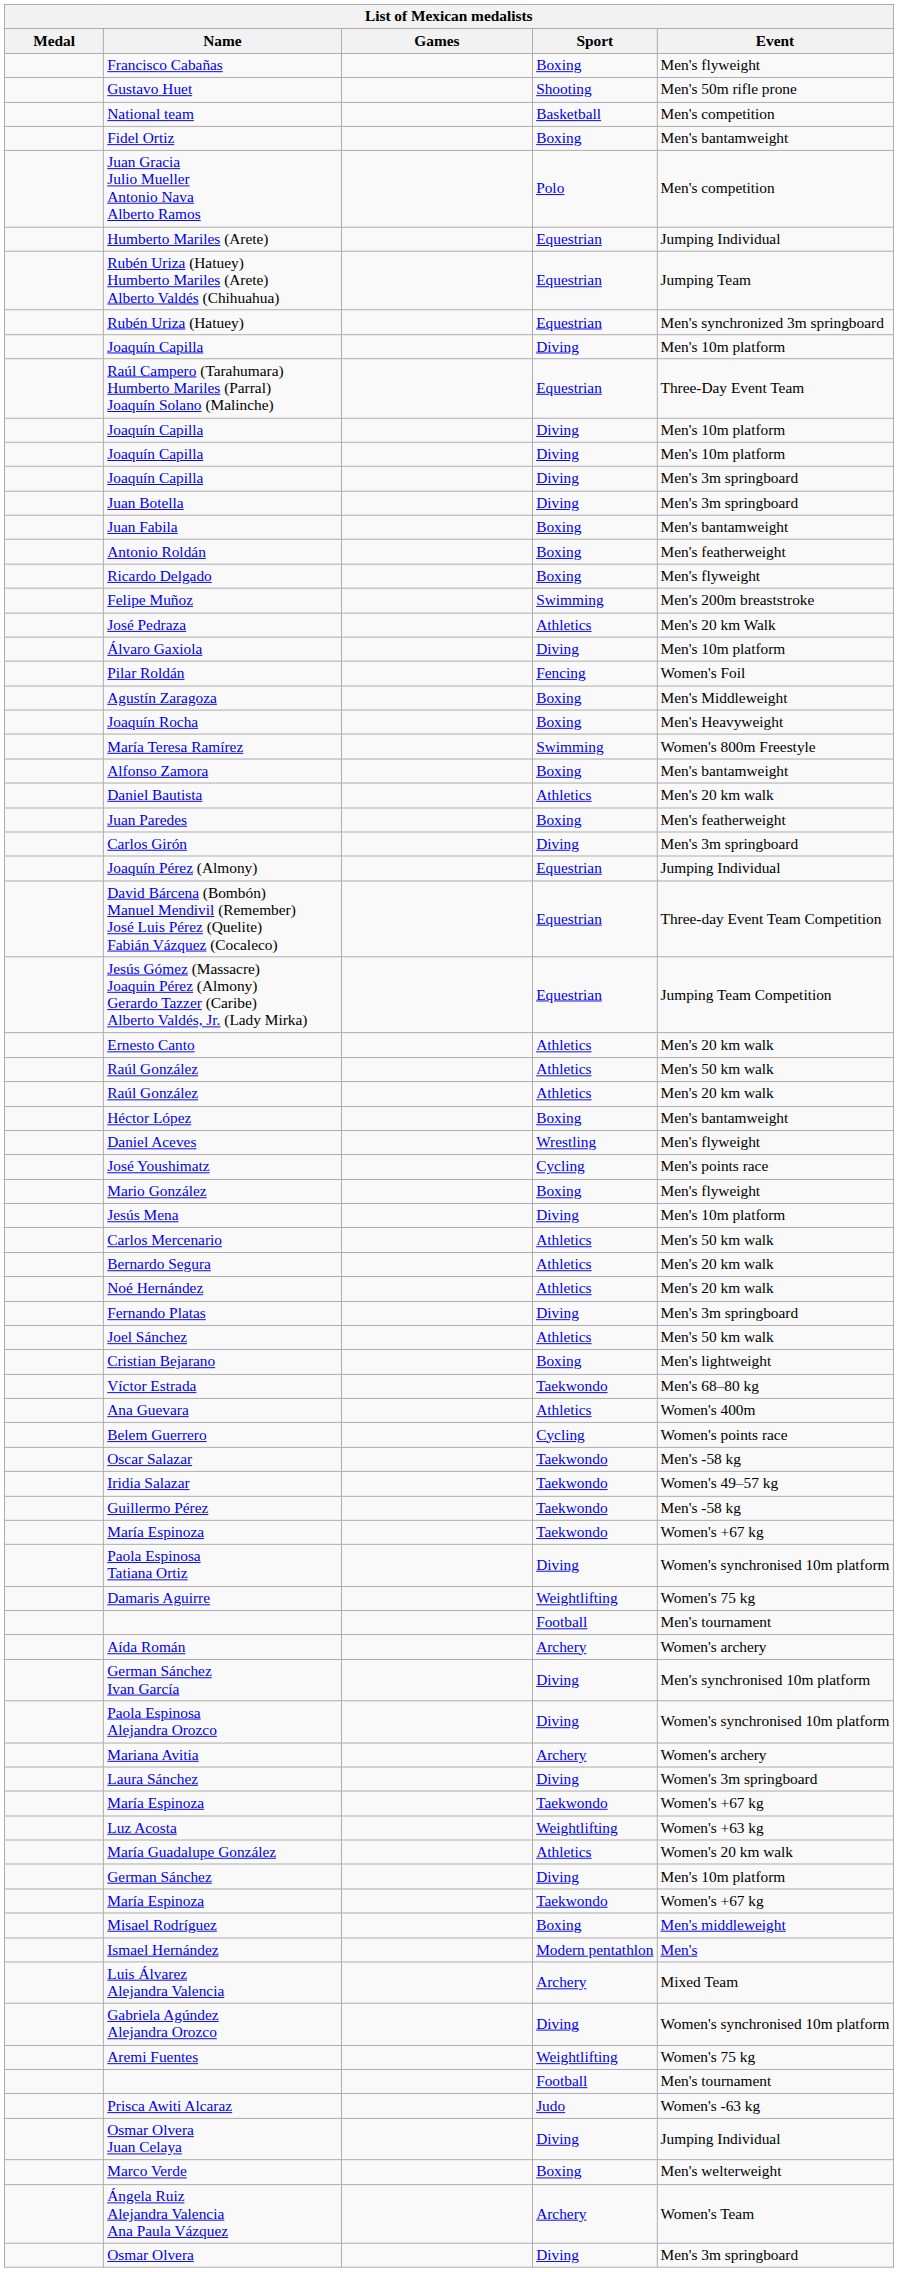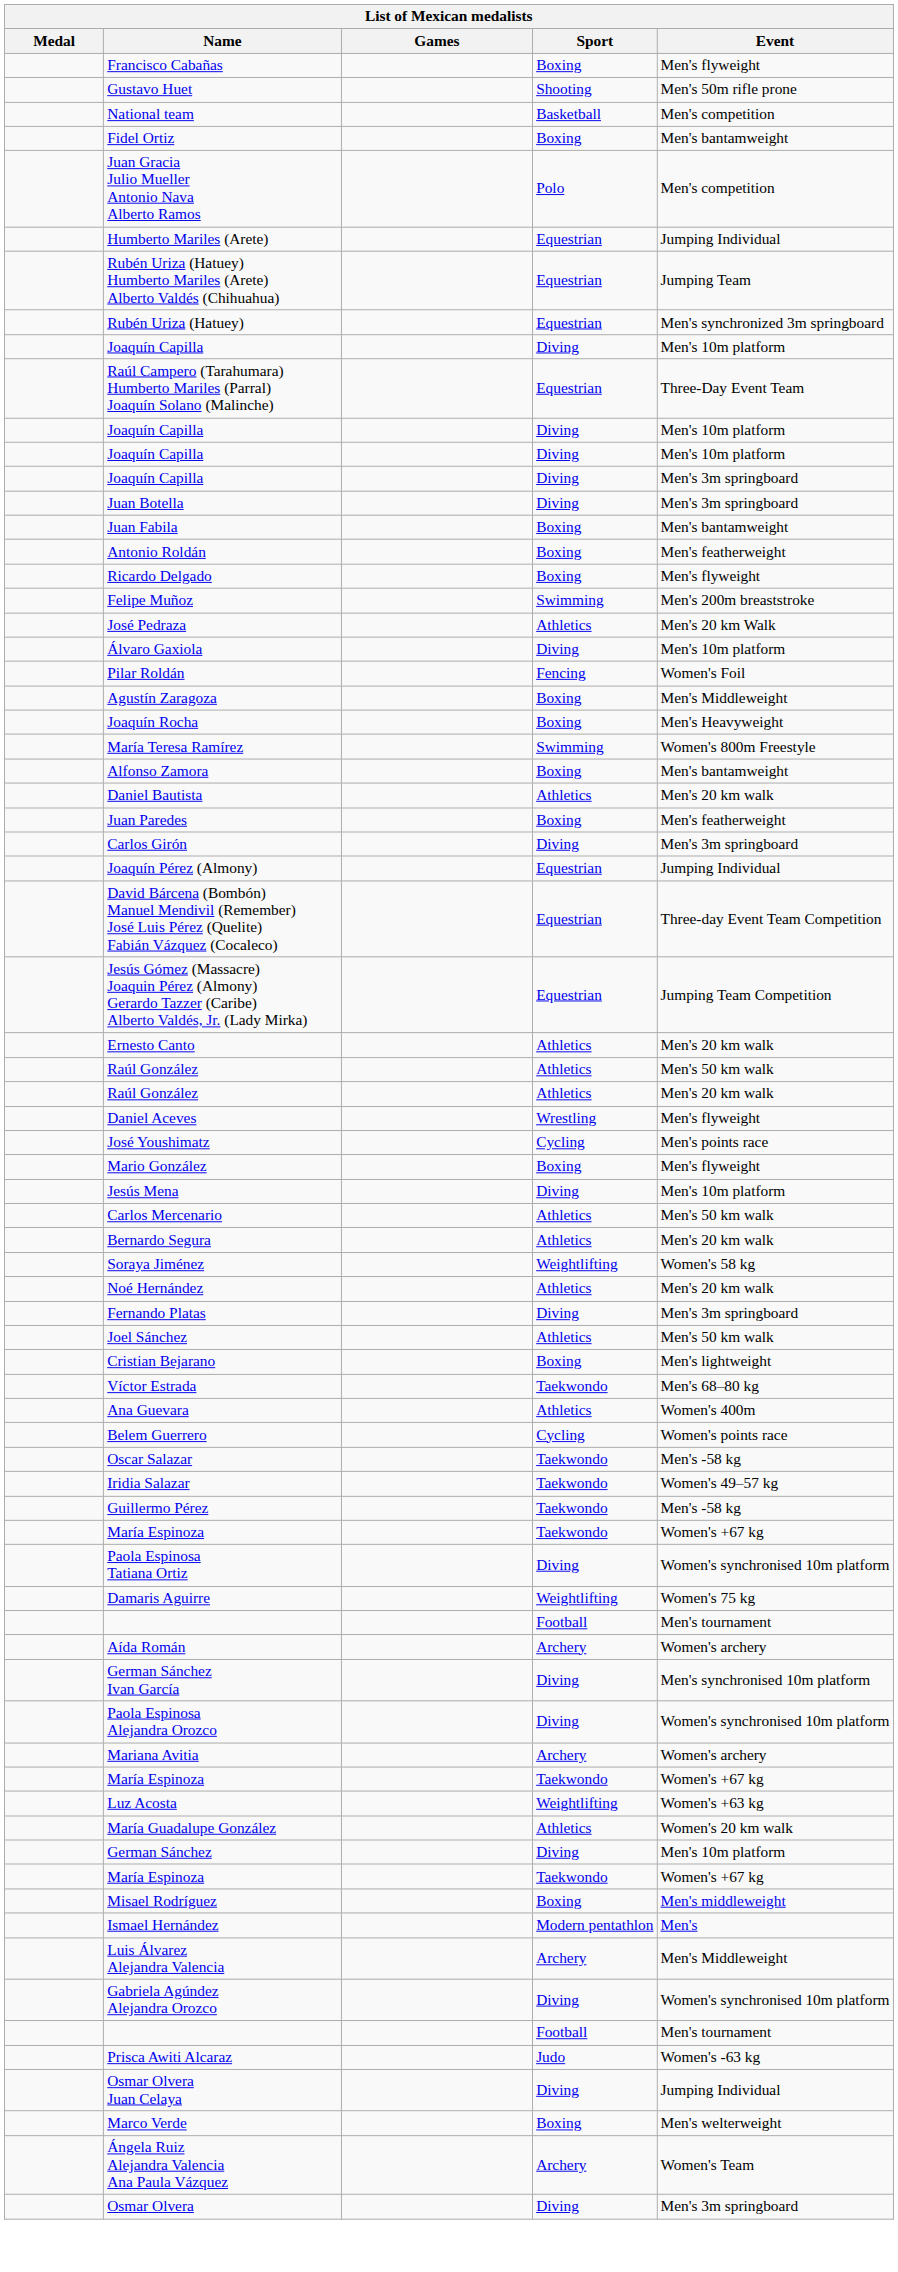 <table class="wikitable sortable mw-collapsible mw-collapsed">
 <tr>
 <th colspan="5">List of Mexican medalists</th>
 </tr>
 <tr>
 <th style="width:6em">Medal</th>
 <th style="width:15em">Name</th>
 <th style="width:12em">Games</th>
 <th>Sport</th>
 <th>Event</th>
 </tr>
 <tr>
 <td></td>
 <td><a href='#'>Francisco Cabañas</a></td>
 <td> </td>
 <td> <a href='#'>Boxing</a></td>
 <td>Men's flyweight</td>
 </tr>
 <tr>
 <td></td>
 <td><a href='#'>Gustavo Huet</a></td>
 <td> </td>
 <td> <a href='#'>Shooting</a></td>
 <td>Men's 50m rifle prone</td>
 </tr>
 <tr>
 <td></td>
 <td><a href='#'>National team</a></td>
 <td> </td>
 <td> <a href='#'>Basketball</a></td>
 <td>Men's competition</td>
 </tr>
 <tr>
 <td></td>
 <td><a href='#'>Fidel Ortiz</a></td>
 <td> </td>
 <td> <a href='#'>Boxing</a></td>
 <td>Men's bantamweight</td>
 </tr>
 <tr>
 <td></td>
 <td><a href='#'>Juan Gracia</a><br><a href='#'>Julio Mueller</a><br><a href='#'>Antonio Nava</a><br><a href='#'>Alberto Ramos</a></td>
 <td> </td>
 <td> <a href='#'>Polo</a></td>
 <td>Men's competition</td>
 </tr>
 <tr>
 <td></td>
 <td><a href='#'>Humberto Mariles</a> (Arete)</td>
 <td> </td>
 <td> <a href='#'>Equestrian</a></td>
 <td>Jumping Individual</td>
 </tr>
 <tr>
 <td></td>
 <td><a href='#'>Rubén Uriza</a> (Hatuey)<br><a href='#'>Humberto Mariles</a> (Arete)<br><a href='#'>Alberto Valdés</a> (Chihuahua)</td>
 <td> </td>
 <td> <a href='#'>Equestrian</a></td>
 <td>Jumping Team</td>
 </tr>
 <tr>
 <td></td>
 <td><a href='#'>Rubén Uriza</a> (Hatuey)</td>
 <td> </td>
 <td> <a href='#'>Equestrian</a></td>
 <td>Men's synchronized 3m springboard</td>
 </tr>
 <tr>
 <td></td>
 <td><a href='#'>Joaquín Capilla</a></td>
 <td> </td>
 <td> <a href='#'>Diving</a></td>
 <td>Men's 10m platform</td>
 </tr>
 <tr>
 <td></td>
 <td><a href='#'>Raúl Campero</a> (Tarahumara)<br><a href='#'>Humberto Mariles</a> (Parral)<br><a href='#'>Joaquín Solano</a> (Malinche)</td>
 <td> </td>
 <td> <a href='#'>Equestrian</a></td>
 <td>Three-Day Event Team</td>
 </tr>
 <tr>
 <td></td>
 <td><a href='#'>Joaquín Capilla</a></td>
 <td> </td>
 <td> <a href='#'>Diving</a></td>
 <td>Men's 10m platform</td>
 </tr>
 <tr>
 <td></td>
 <td><a href='#'>Joaquín Capilla</a></td>
 <td> </td>
 <td> <a href='#'>Diving</a></td>
 <td>Men's 10m platform</td>
 </tr>
 <tr>
 <td></td>
 <td><a href='#'>Joaquín Capilla</a></td>
 <td> </td>
 <td> <a href='#'>Diving</a></td>
 <td>Men's 3m springboard</td>
 </tr>
 <tr>
 <td></td>
 <td><a href='#'>Juan Botella</a></td>
 <td> </td>
 <td> <a href='#'>Diving</a></td>
 <td>Men's 3m springboard</td>
 </tr>
 <tr>
 <td></td>
 <td><a href='#'>Juan Fabila</a></td>
 <td> </td>
 <td> <a href='#'>Boxing</a></td>
 <td>Men's bantamweight</td>
 </tr>
 <tr>
 <td></td>
 <td><a href='#'>Antonio Roldán</a></td>
 <td> </td>
 <td> <a href='#'>Boxing</a></td>
 <td>Men's featherweight</td>
 </tr>
 <tr>
 <td></td>
 <td><a href='#'>Ricardo Delgado</a></td>
 <td> </td>
 <td> <a href='#'>Boxing</a></td>
 <td>Men's flyweight</td>
 </tr>
 <tr>
 <td></td>
 <td><a href='#'>Felipe Muñoz</a></td>
 <td> </td>
 <td> <a href='#'>Swimming</a></td>
 <td>Men's 200m breaststroke</td>
 </tr>
 <tr>
 <td></td>
 <td><a href='#'>José Pedraza</a></td>
 <td> </td>
 <td> <a href='#'>Athletics</a></td>
 <td>Men's 20 km Walk</td>
 </tr>
 <tr>
 <td></td>
 <td><a href='#'>Álvaro Gaxiola</a></td>
 <td> </td>
 <td> <a href='#'>Diving</a></td>
 <td>Men's 10m platform</td>
 </tr>
 <tr>
 <td></td>
 <td><a href='#'>Pilar Roldán</a></td>
 <td> </td>
 <td> <a href='#'>Fencing</a></td>
 <td>Women's Foil</td>
 </tr>
 <tr>
 <td></td>
 <td><a href='#'>Agustín Zaragoza</a></td>
 <td> </td>
 <td> <a href='#'>Boxing</a></td>
 <td>Men's Middleweight</td>
 </tr>
 <tr>
 <td></td>
 <td><a href='#'>Joaquín Rocha</a></td>
 <td> </td>
 <td> <a href='#'>Boxing</a></td>
 <td>Men's Heavyweight</td>
 </tr>
 <tr>
 <td></td>
 <td><a href='#'>María Teresa Ramírez</a></td>
 <td> </td>
 <td> <a href='#'>Swimming</a></td>
 <td>Women's 800m Freestyle</td>
 </tr>
 <tr>
 <td></td>
 <td><a href='#'>Alfonso Zamora</a></td>
 <td> </td>
 <td> <a href='#'>Boxing</a></td>
 <td>Men's bantamweight</td>
 </tr>
 <tr>
 <td></td>
 <td><a href='#'>Daniel Bautista</a></td>
 <td> </td>
 <td> <a href='#'>Athletics</a></td>
 <td>Men's 20 km walk</td>
 </tr>
 <tr>
 <td></td>
 <td><a href='#'>Juan Paredes</a></td>
 <td> </td>
 <td> <a href='#'>Boxing</a></td>
 <td>Men's featherweight</td>
 </tr>
 <tr>
 <td></td>
 <td><a href='#'>Carlos Girón</a></td>
 <td> </td>
 <td> <a href='#'>Diving</a></td>
 <td>Men's 3m springboard</td>
 </tr>
 <tr>
 <td></td>
 <td><a href='#'>Joaquín Pérez</a> (Almony)</td>
 <td> </td>
 <td> <a href='#'>Equestrian</a></td>
 <td>Jumping Individual</td>
 </tr>
 <tr>
 <td></td>
 <td><a href='#'>David Bárcena</a> (Bombón)<br><a href='#'>Manuel Mendivil</a> (Remember)<br><a href='#'>José Luis Pérez</a> (Quelite)<br><a href='#'>Fabián Vázquez</a> (Cocaleco)</td>
 <td> </td>
 <td> <a href='#'>Equestrian</a></td>
 <td>Three-day Event Team Competition</td>
 </tr>
 <tr>
 <td></td>
 <td><a href='#'>Jesús Gómez</a> (Massacre)<br><a href='#'>Joaquin Pérez</a> (Almony)<br><a href='#'>Gerardo Tazzer</a> (Caribe)<br><a href='#'>Alberto Valdés, Jr.</a> (Lady Mirka)</td>
 <td> </td>
 <td> <a href='#'>Equestrian</a></td>
 <td>Jumping Team Competition</td>
 </tr>
 <tr>
 <td></td>
 <td><a href='#'>Ernesto Canto</a></td>
 <td> </td>
 <td> <a href='#'>Athletics</a></td>
 <td>Men's 20 km walk</td>
 </tr>
 <tr>
 <td></td>
 <td><a href='#'>Raúl González</a></td>
 <td> </td>
 <td> <a href='#'>Athletics</a></td>
 <td>Men's 50 km walk</td>
 </tr>
 <tr>
 <td></td>
 <td><a href='#'>Raúl González</a></td>
 <td> </td>
 <td> <a href='#'>Athletics</a></td>
 <td>Men's 20 km walk</td>
 </tr>
 <tr>
 <td></td>
-<td><a href='#'>Héctor López</a></td>
-<td> </td>
-<td> <a href='#'>Boxing</a></td>
-<td>Men's bantamweight</td>
-</tr>
-<tr>
-<td></td>
 <td><a href='#'>Daniel Aceves</a></td>
 <td> </td>
 <td> <a href='#'>Wrestling</a></td>
 <td>Men's flyweight</td>
 </tr>
 <tr>
 <td></td>
 <td><a href='#'>José Youshimatz</a></td>
 <td> </td>
 <td> <a href='#'>Cycling</a></td>
 <td>Men's points race</td>
 </tr>
 <tr>
 <td></td>
 <td><a href='#'>Mario González</a></td>
 <td> </td>
 <td> <a href='#'>Boxing</a></td>
 <td>Men's flyweight</td>
 </tr>
 <tr>
 <td></td>
 <td><a href='#'>Jesús Mena</a></td>
 <td> </td>
 <td> <a href='#'>Diving</a></td>
 <td>Men's 10m platform</td>
 </tr>
 <tr>
 <td></td>
 <td><a href='#'>Carlos Mercenario</a></td>
 <td> </td>
 <td> <a href='#'>Athletics</a></td>
 <td>Men's 50 km walk</td>
 </tr>
 <tr>
 <td></td>
 <td><a href='#'>Bernardo Segura</a></td>
 <td> </td>
 <td> <a href='#'>Athletics</a></td>
 <td>Men's 20 km walk</td>
+</tr>
+<tr>
+<td></td>
+<td><a href='#'>Soraya Jiménez</a></td>
+<td> </td>
+<td> <a href='#'>Weightlifting</a></td>
+<td>Women's 58 kg</td>
 </tr>
 <tr>
 <td></td>
 <td><a href='#'>Noé Hernández</a></td>
 <td> </td>
 <td> <a href='#'>Athletics</a></td>
 <td>Men's 20 km walk</td>
 </tr>
 <tr>
 <td></td>
 <td><a href='#'>Fernando Platas</a></td>
 <td> </td>
 <td> <a href='#'>Diving</a></td>
 <td>Men's 3m springboard</td>
 </tr>
 <tr>
 <td></td>
 <td><a href='#'>Joel Sánchez</a></td>
 <td> </td>
 <td> <a href='#'>Athletics</a></td>
 <td>Men's 50 km walk</td>
 </tr>
 <tr>
 <td></td>
 <td><a href='#'>Cristian Bejarano</a></td>
 <td> </td>
 <td> <a href='#'>Boxing</a></td>
 <td>Men's lightweight</td>
 </tr>
 <tr>
 <td></td>
 <td><a href='#'>Víctor Estrada</a></td>
 <td> </td>
 <td> <a href='#'>Taekwondo</a></td>
 <td>Men's 68–80 kg</td>
 </tr>
 <tr>
 <td></td>
 <td><a href='#'>Ana Guevara</a></td>
 <td> </td>
 <td> <a href='#'>Athletics</a></td>
 <td>Women's 400m</td>
 </tr>
 <tr>
 <td></td>
 <td><a href='#'>Belem Guerrero</a></td>
 <td> </td>
 <td> <a href='#'>Cycling</a></td>
 <td>Women's points race</td>
 </tr>
 <tr>
 <td></td>
 <td><a href='#'>Oscar Salazar</a></td>
 <td> </td>
 <td> <a href='#'>Taekwondo</a></td>
 <td>Men's -58 kg</td>
 </tr>
 <tr>
 <td></td>
 <td><a href='#'>Iridia Salazar</a></td>
 <td> </td>
 <td> <a href='#'>Taekwondo</a></td>
 <td>Women's 49–57 kg</td>
 </tr>
 <tr>
 <td></td>
 <td><a href='#'>Guillermo Pérez</a></td>
 <td> </td>
 <td> <a href='#'>Taekwondo</a></td>
 <td>Men's -58 kg</td>
 </tr>
 <tr>
 <td></td>
 <td><a href='#'>María Espinoza</a></td>
 <td> </td>
 <td> <a href='#'>Taekwondo</a></td>
 <td>Women's +67 kg</td>
 </tr>
 <tr>
 <td></td>
 <td><a href='#'>Paola Espinosa</a><br><a href='#'>Tatiana Ortiz</a></td>
 <td> </td>
 <td> <a href='#'>Diving</a></td>
 <td>Women's synchronised 10m platform</td>
 </tr>
 <tr>
 <td></td>
 <td><a href='#'>Damaris Aguirre</a></td>
 <td> </td>
 <td> <a href='#'>Weightlifting</a></td>
 <td>Women's 75 kg</td>
 </tr>
 <tr>
 <td></td>
 <td><br></td>
 <td> </td>
 <td> <a href='#'>Football</a></td>
 <td>Men's tournament</td>
 </tr>
 <tr>
 <td></td>
 <td><a href='#'>Aída Román</a></td>
 <td> </td>
 <td> <a href='#'>Archery</a></td>
 <td>Women's archery</td>
 </tr>
 <tr>
 <td></td>
 <td><a href='#'>German Sánchez</a><br><a href='#'>Ivan García</a></td>
 <td> </td>
 <td> <a href='#'>Diving</a></td>
 <td>Men's synchronised 10m platform</td>
 </tr>
 <tr>
 <td></td>
 <td><a href='#'>Paola Espinosa</a><br><a href='#'>Alejandra Orozco</a></td>
 <td> </td>
 <td> <a href='#'>Diving</a></td>
 <td>Women's synchronised 10m platform</td>
 </tr>
 <tr>
 <td></td>
 <td><a href='#'>Mariana Avitia</a></td>
 <td> </td>
 <td> <a href='#'>Archery</a></td>
 <td>Women's archery</td>
 </tr>
 <tr>
 <td></td>
-<td><a href='#'>Laura Sánchez</a></td>
-<td> </td>
-<td> <a href='#'>Diving</a></td>
-<td>Women's 3m springboard</td>
-</tr>
-<tr>
-<td></td>
 <td><a href='#'>María Espinoza</a></td>
 <td> </td>
 <td> <a href='#'>Taekwondo</a></td>
 <td>Women's +67 kg</td>
 </tr>
 <tr>
 <td></td>
 <td><a href='#'>Luz Acosta</a></td>
 <td> </td>
 <td> <a href='#'>Weightlifting</a></td>
 <td>Women's +63 kg</td>
 </tr>
 <tr>
 <td></td>
 <td><a href='#'>María Guadalupe González</a></td>
 <td> </td>
 <td> <a href='#'>Athletics</a></td>
 <td>Women's 20 km walk</td>
 </tr>
 <tr>
 <td></td>
 <td><a href='#'>German Sánchez</a></td>
 <td> </td>
 <td> <a href='#'>Diving</a></td>
 <td>Men's 10m platform</td>
 </tr>
 <tr>
 <td></td>
 <td><a href='#'>María Espinoza</a></td>
 <td> </td>
 <td> <a href='#'>Taekwondo</a></td>
 <td>Women's +67 kg</td>
 </tr>
 <tr>
 <td></td>
 <td><a href='#'>Misael Rodríguez</a></td>
 <td> </td>
 <td> <a href='#'>Boxing</a></td>
 <td><a href='#'>Men's middleweight</a></td>
 </tr>
 <tr>
 <td></td>
 <td><a href='#'>Ismael Hernández</a></td>
 <td> </td>
 <td> <a href='#'>Modern pentathlon</a></td>
 <td><a href='#'>Men's</a></td>
 </tr>
 <tr>
 <td></td>
 <td><a href='#'>Luis Álvarez</a><br><a href='#'>Alejandra Valencia</a></td>
 <td> </td>
 <td> <a href='#'>Archery</a></td>
-<td>Mixed Team</td>
+<td>Men's Middleweight</td>
 </tr>
 <tr>
 <td></td>
 <td><a href='#'>Gabriela Agúndez</a><br><a href='#'>Alejandra Orozco</a></td>
 <td> </td>
 <td> <a href='#'>Diving</a></td>
 <td>Women's synchronised 10m platform</td>
-</tr>
-<tr>
-<td></td>
-<td><a href='#'>Aremi Fuentes</a></td>
-<td> </td>
-<td> <a href='#'>Weightlifting</a></td>
-<td>Women's 75 kg</td>
 </tr>
 <tr>
 <td></td>
 <td></td>
 <td> </td>
 <td> <a href='#'>Football</a></td>
 <td>Men's tournament</td>
 </tr>
 <tr>
 <td></td>
 <td><a href='#'>Prisca Awiti Alcaraz</a></td>
 <td> </td>
 <td> <a href='#'>Judo</a></td>
 <td>Women's -63 kg</td>
 </tr>
 <tr>
 <td></td>
 <td><a href='#'>Osmar Olvera</a><br><a href='#'>Juan Celaya</a></td>
 <td> </td>
 <td> <a href='#'>Diving</a></td>
 <td>Jumping Individual</td>
 </tr>
 <tr>
 <td></td>
 <td><a href='#'>Marco Verde</a></td>
 <td> </td>
 <td> <a href='#'>Boxing</a></td>
 <td>Men's welterweight</td>
 </tr>
 <tr>
 <td></td>
 <td><a href='#'>Ángela Ruiz</a><br><a href='#'>Alejandra Valencia</a><br><a href='#'>Ana Paula Vázquez</a></td>
 <td> </td>
 <td> <a href='#'>Archery</a></td>
 <td>Women's Team</td>
 </tr>
 <tr>
 <td></td>
 <td><a href='#'>Osmar Olvera</a></td>
 <td> </td>
 <td> <a href='#'>Diving</a></td>
 <td>Men's 3m springboard</td>
 </tr>
 </table>
